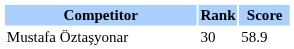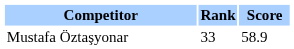 <table border="0" cellspacing="2" cellpadding="2">
 <tr bgcolor=AAD0FF>
 <th width=200>Competitor</th>
 <th width=20>Rank</th>
 <th width=50>Score</th>
 </tr>
 <tr>
 <td>Mustafa Öztaşyonar</td>
-<td>30</td>
+<td>33</td>
 <td>58.9</td>
 </tr>
 </table>
